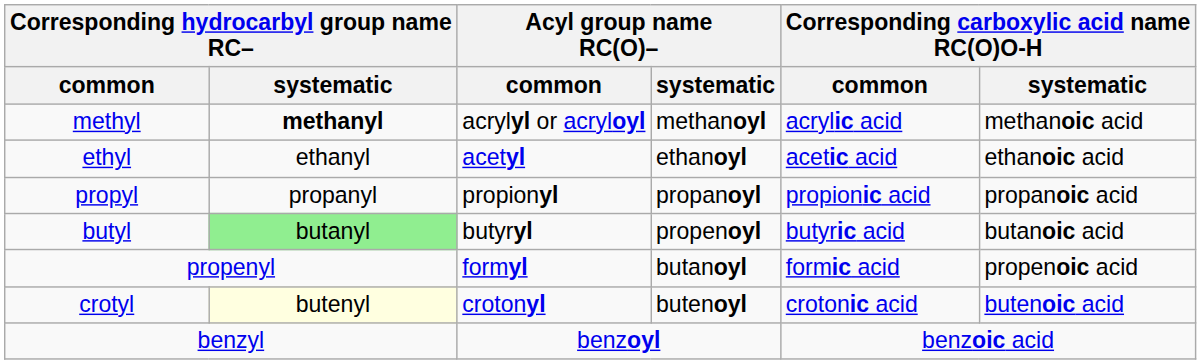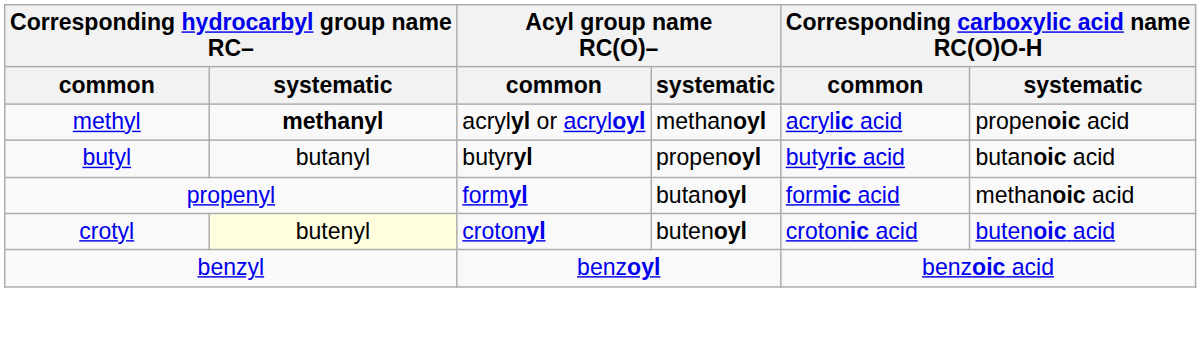 <table class="wikitable">
 <tr>
 <th colspan="2">Corresponding <a href='#'>hydrocarbyl</a> group name<br>RC–</th>
 <th colspan="2">Acyl group name<br>RC(O)–</th>
 <th colspan="2">Corresponding <a href='#'>carboxylic acid</a> name<br>RC(O)O-H</th>
 </tr>
 <tr>
 <th>common</th>
 <th>systematic</th>
 <th>common</th>
 <th>systematic</th>
 <th>common</th>
 <th>systematic</th>
 </tr>
 <tr>
 <td align="center"><a href='#'>methyl</a></td>
 <td align="center"><strong>methanyl</strong></td>
 <td>acryl<strong>yl</strong> or <a href='#'>acryl<strong>oyl</strong></a></td>
 <td methanoyl>methan<strong>oyl</strong></td>
 <td><a href='#'>acryl<strong>ic</strong> acid</a></td>
-<td>methan<strong>oic</strong> acid</td>
-</tr>
-<tr>
-<td align="center"><a href='#'>ethyl</a></td>
-<td align="center">ethanyl</td>
-<td><a href='#'>acet<strong>yl</strong></a></td>
-<td ethanoyl>ethan<strong>oyl</strong></td>
-<td><a href='#'>acet<strong>ic</strong> acid</a></td>
-<td>ethan<strong>oic</strong> acid</td>
-</tr>
-<tr>
-<td align="center"><a href='#'>propyl</a></td>
-<td align="center">propanyl</td>
-<td>propion<strong>yl</strong></td>
-<td propanoyl>propan<strong>oyl</strong></td>
-<td><a href='#'>propion<strong>ic</strong> acid</a></td>
-<td>propan<strong>oic</strong> acid</td>
+<td>propen<strong>oic</strong> acid</td>
 </tr>
 <tr>
 <td align="center"><a href='#'>butyl</a></td>
-<td align="center" style="background: lightgreen;">butanyl</td>
+<td align="center">butanyl</td>
 <td>butyr<strong>yl</strong></td>
 <td>propen<strong>oyl</strong></td>
 <td><a href='#'>butyr<strong>ic</strong> acid</a></td>
 <td>butan<strong>oic</strong> acid</td>
 </tr>
 <tr>
 <td colspan="2" align="center"><a href='#'>propenyl</a></td>
 <td><a href='#'>form<strong>yl</strong></a></td>
 <td butanoyl>butan<strong>oyl</strong></td>
 <td><a href='#'>form<strong>ic</strong> acid</a></td>
-<td>propen<strong>oic</strong> acid</td>
+<td>methan<strong>oic</strong> acid</td>
 </tr>
 <tr>
 <td align="center"><a href='#'>crotyl</a></td>
 <td align="center" style="background: lightyellow;">butenyl</td>
 <td><a href='#'>croton<strong>yl</strong></a></td>
 <td>buten<strong>oyl</strong></td>
 <td><a href='#'>croton<strong>ic</strong> acid</a></td>
 <td><a href='#'>buten<strong>oic</strong> acid</a></td>
 </tr>
 <tr>
 <td colspan="2" align="center"><a href='#'>benzyl</a></td>
 <td colspan="2" align="center"><a href='#'>benz<strong>oyl</strong></a></td>
 <td colspan="2" align="center"><a href='#'>benz<strong>oic</strong> acid</a></td>
 </tr>
 </table>
